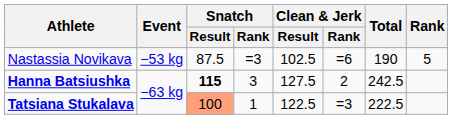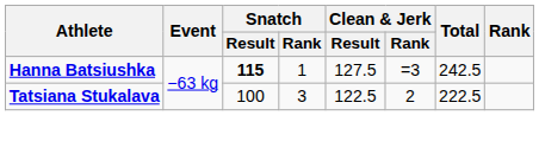 <table class="wikitable" style="font-size:90%">
 <tr>
 <th rowspan="2">Athlete</th>
 <th rowspan="2">Event</th>
 <th colspan="2">Snatch</th>
 <th colspan="2">Clean & Jerk</th>
 <th rowspan="2">Total</th>
 <th rowspan="2">Rank</th>
 </tr>
 <tr style="font-size:95%">
 <th>Result</th>
 <th>Rank</th>
 <th>Result</th>
 <th>Rank</th>
 </tr>
 <tr align=center>
-<td align=left><a href='#'>Nastassia Novikava</a></td>
-<td align=left><a href='#'>−53 kg</a></td>
-<td>87.5</td>
-<td>=3</td>
-<td>102.5</td>
-<td>=6</td>
-<td>190</td>
-<td>5</td>
-</tr>
-<tr align=center>
 <td align=left><strong><a href='#'>Hanna Batsiushka</a></strong></td>
 <td align=left rowspan=2><a href='#'>−63 kg</a></td>
 <td><strong>115</strong></td>
-<td>3</td>
+<td>1</td>
 <td>127.5</td>
-<td>2</td>
+<td>=3</td>
 <td>242.5</td>
 <td></td>
 </tr>
 <tr align=center>
 <td align=left><strong><a href='#'>Tatsiana Stukalava</a></strong></td>
-<td style="background: lightsalmon;">100</td>
-<td>1</td>
+<td>100</td>
+<td>3</td>
 <td>122.5</td>
-<td>=3</td>
+<td>2</td>
 <td>222.5</td>
 <td></td>
 </tr>
 </table>
